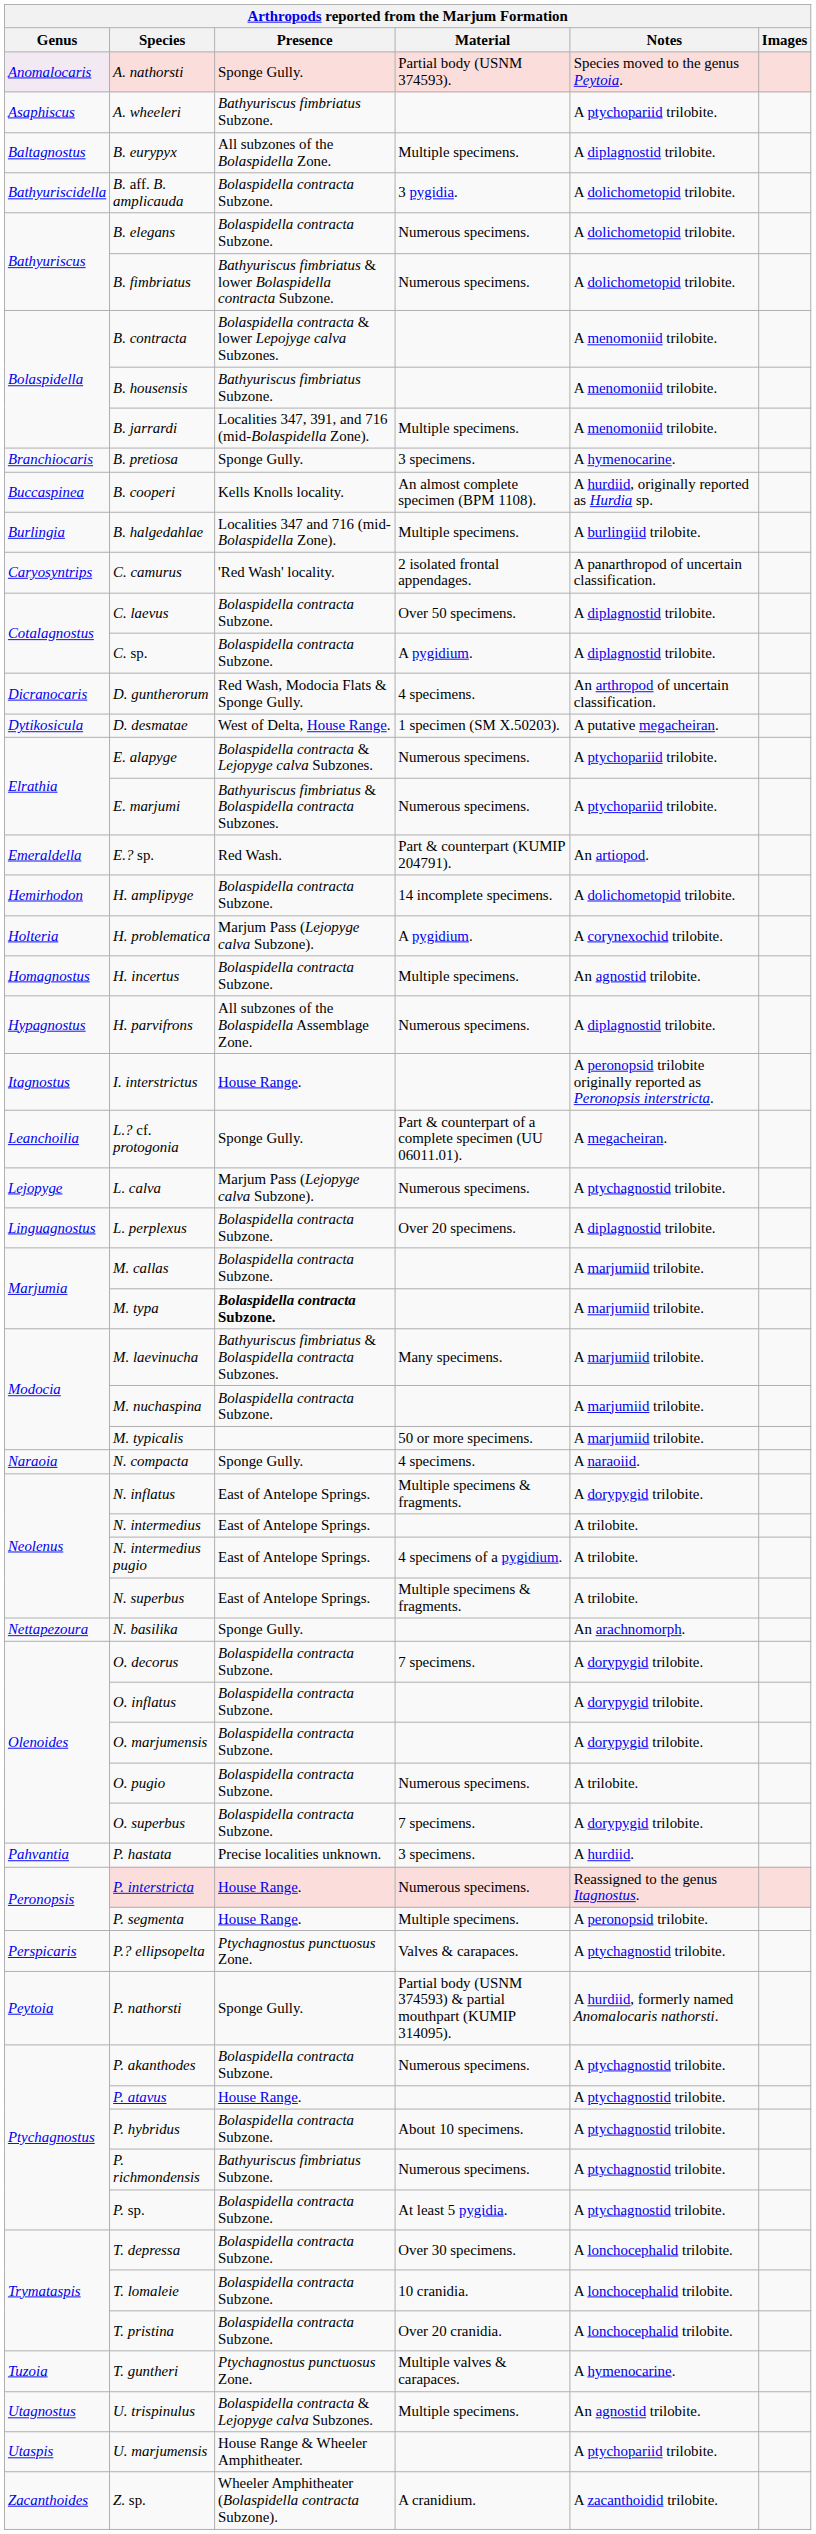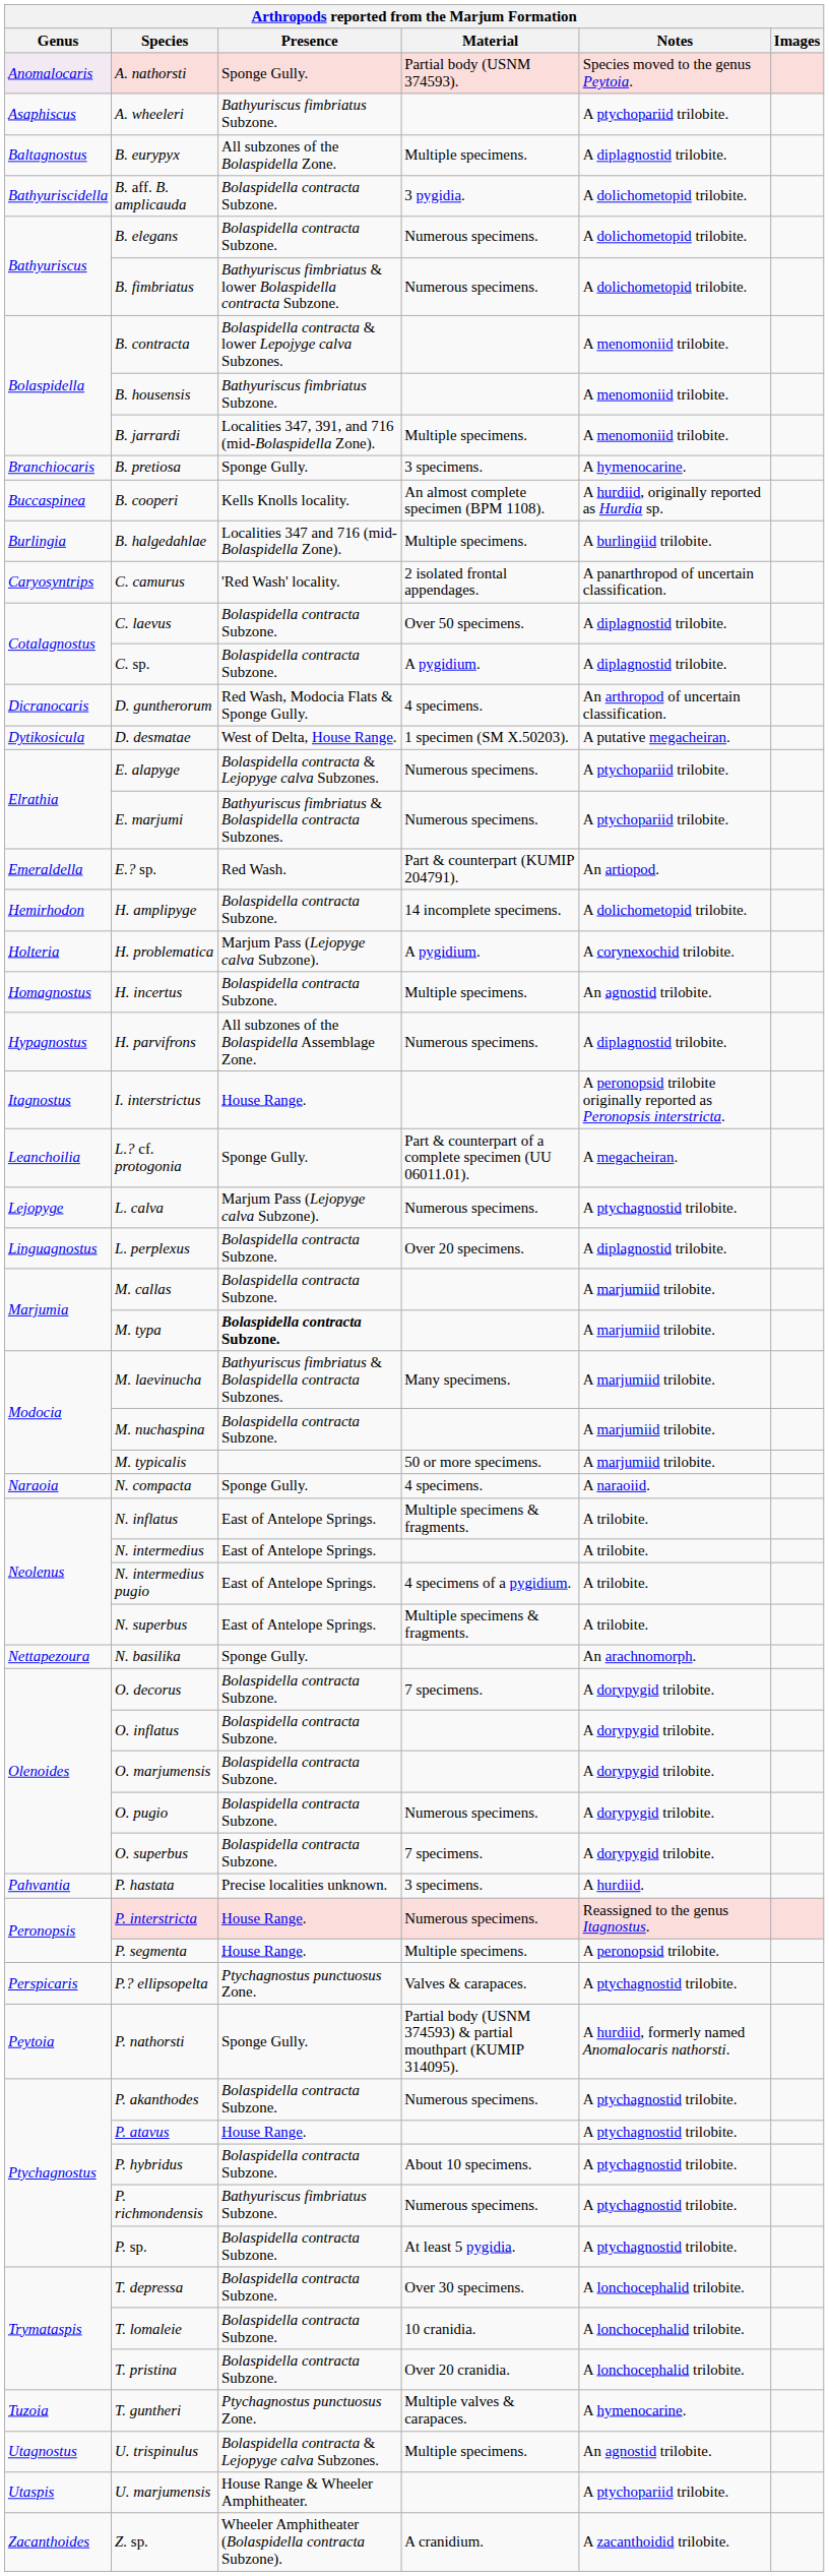 <table class="wikitable" align="center">
 <tr>
 <th colspan="6" align="center"><strong><a href='#'>Arthropods</a> reported from the Marjum Formation</strong></th>
 </tr>
 <tr>
 <th>Genus</th>
 <th>Species</th>
 <th>Presence</th>
 <th><strong>Material</strong></th>
 <th>Notes</th>
 <th>Images</th>
 </tr>
 <tr>
 <td style="background:#f3e9f3;"><em><a href='#'>Anomalocaris</a></em></td>
 <td style="background:#fbdddb;"><em>A. nathorsti</em></td>
 <td style="background:#fbdddb;">Sponge Gully.</td>
 <td style="background:#fbdddb;">Partial body (USNM 374593).</td>
 <td style="background:#fbdddb;">Species moved to the genus <em><a href='#'>Peytoia</a></em>.</td>
 <td style="background:#fbdddb;"></td>
 </tr>
 <tr>
 <td><em><a href='#'>Asaphiscus</a></em></td>
 <td><em>A. wheeleri</em></td>
 <td><em>Bathyuriscus fimbriatus</em> Subzone.</td>
 <td></td>
 <td>A <a href='#'>ptychopariid</a> trilobite.</td>
 <td></td>
 </tr>
 <tr>
 <td><em><a href='#'>Baltagnostus</a></em></td>
 <td><em>B. eurypyx</em></td>
 <td>All subzones of the <em>Bolaspidella</em> Zone.</td>
 <td>Multiple specimens.</td>
 <td>A <a href='#'>diplagnostid</a> trilobite.</td>
 <td></td>
 </tr>
 <tr>
 <td><em><a href='#'>Bathyuriscidella</a></em></td>
 <td><em>B.</em> aff. <em>B. amplicauda</em></td>
 <td><em>Bolaspidella contracta</em> Subzone.</td>
 <td>3 <a href='#'>pygidia</a>.</td>
 <td>A <a href='#'>dolichometopid</a> trilobite.</td>
 <td></td>
 </tr>
 <tr>
 <td rowspan="2"><em><a href='#'>Bathyuriscus</a></em></td>
 <td><em>B. elegans</em></td>
 <td><em>Bolaspidella contracta</em> Subzone.</td>
 <td>Numerous specimens.</td>
 <td>A <a href='#'>dolichometopid</a> trilobite.</td>
 <td></td>
 </tr>
 <tr>
 <td><em>B. fimbriatus</em></td>
 <td><em>Bathyuriscus fimbriatus</em> & lower <em>Bolaspidella contracta</em> Subzone.</td>
 <td>Numerous specimens.</td>
 <td>A <a href='#'>dolichometopid</a> trilobite.</td>
 <td></td>
 </tr>
 <tr>
 <td rowspan="3"><em><a href='#'>Bolaspidella</a></em></td>
 <td><em>B. contracta</em></td>
 <td><em>Bolaspidella contracta</em> & lower <em>Lepojyge calva</em> Subzones.</td>
 <td></td>
 <td>A <a href='#'>menomoniid</a> trilobite.</td>
 <td></td>
 </tr>
 <tr>
 <td><em>B. housensis</em></td>
 <td><em>Bathyuriscus fimbriatus</em> Subzone.</td>
 <td></td>
 <td>A <a href='#'>menomoniid</a> trilobite.</td>
 <td></td>
 </tr>
 <tr>
 <td><em>B. jarrardi</em></td>
 <td>Localities 347, 391, and 716 (mid<em>-Bolaspidella</em> Zone).</td>
 <td>Multiple specimens.</td>
 <td>A <a href='#'>menomoniid</a> trilobite.</td>
 <td></td>
 </tr>
 <tr>
 <td><em><a href='#'>Branchiocaris</a></em></td>
 <td><em>B. pretiosa</em></td>
 <td>Sponge Gully.</td>
 <td>3 specimens.</td>
 <td>A <a href='#'>hymenocarine</a>.</td>
 <td></td>
 </tr>
 <tr>
 <td><em><a href='#'>Buccaspinea</a></em></td>
 <td><em>B. cooperi</em></td>
 <td>Kells Knolls locality.</td>
 <td>An almost complete specimen (BPM 1108).</td>
 <td>A <a href='#'>hurdiid</a>, originally reported as <em><a href='#'>Hurdia</a></em> sp.</td>
 <td></td>
 </tr>
 <tr>
 <td><em><a href='#'>Burlingia</a></em></td>
 <td><em>B. halgedahlae</em></td>
 <td>Localities 347 and 716 (mid-<em>Bolaspidella</em> Zone).</td>
 <td>Multiple specimens.</td>
 <td>A <a href='#'>burlingiid</a> trilobite.</td>
 <td></td>
 </tr>
 <tr>
 <td><em><a href='#'>Caryosyntrips</a></em></td>
 <td><em>C. camurus</em></td>
 <td>'Red Wash' locality.</td>
 <td>2 isolated frontal appendages.</td>
 <td>A panarthropod of uncertain classification.</td>
 <td></td>
 </tr>
 <tr>
 <td rowspan="2"><em><a href='#'>Cotalagnostus</a></em></td>
 <td><em>C. laevus</em></td>
 <td><em>Bolaspidella contracta</em> Subzone.</td>
 <td>Over 50 specimens.</td>
 <td>A <a href='#'>diplagnostid</a> trilobite.</td>
 <td></td>
 </tr>
 <tr>
 <td><em>C.</em> sp.</td>
 <td><em>Bolaspidella contracta</em> Subzone.</td>
 <td>A <a href='#'>pygidium</a>.</td>
 <td>A <a href='#'>diplagnostid</a> trilobite.</td>
 <td></td>
 </tr>
 <tr>
 <td><em><a href='#'>Dicranocaris</a></em></td>
 <td><em>D. guntherorum</em></td>
 <td>Red Wash, Modocia Flats & Sponge Gully.</td>
 <td>4 specimens.</td>
 <td>An <a href='#'>arthropod</a> of uncertain classification.</td>
 <td></td>
 </tr>
 <tr>
 <td><em><a href='#'>Dytikosicula</a></em></td>
 <td><em>D. desmatae</em></td>
 <td>West of Delta, <a href='#'>House Range</a>.</td>
 <td>1 specimen (SM X.50203).</td>
 <td>A putative <a href='#'>megacheiran</a>.</td>
 <td></td>
 </tr>
 <tr>
 <td rowspan="2"><em><a href='#'>Elrathia</a></em></td>
 <td><em>E. alapyge</em></td>
 <td><em>Bolaspidella contracta</em> & <em>Lejopyge calva</em> Subzones.</td>
 <td>Numerous specimens.</td>
 <td>A <a href='#'>ptychopariid</a> trilobite.</td>
 <td></td>
 </tr>
 <tr>
 <td><em>E. marjumi</em></td>
 <td><em>Bathyuriscus fimbriatus</em> & <em>Bolaspidella contracta</em> Subzones.</td>
 <td>Numerous specimens.</td>
 <td>A <a href='#'>ptychopariid</a> trilobite.</td>
 <td></td>
 </tr>
 <tr>
 <td><em><a href='#'>Emeraldella</a></em></td>
 <td><em>E.?</em> sp.</td>
 <td>Red Wash.</td>
 <td>Part & counterpart (KUMIP 204791).</td>
 <td>An <a href='#'>artiopod</a>.</td>
 <td></td>
 </tr>
 <tr>
 <td><em><a href='#'>Hemirhodon</a></em></td>
 <td><em>H. amplipyge</em></td>
 <td><em>Bolaspidella contracta</em> Subzone.</td>
 <td>14 incomplete specimens.</td>
 <td>A <a href='#'>dolichometopid</a> trilobite.</td>
 <td></td>
 </tr>
 <tr>
 <td><em><a href='#'>Holteria</a></em></td>
 <td><em>H. problematica</em></td>
 <td>Marjum Pass (<em>Lejopyge calva</em> Subzone).</td>
 <td>A <a href='#'>pygidium</a>.</td>
 <td>A <a href='#'>corynexochid</a> trilobite.</td>
 <td></td>
 </tr>
 <tr>
 <td><em><a href='#'>Homagnostus</a></em></td>
 <td><em>H. incertus</em></td>
 <td><em>Bolaspidella contracta</em> Subzone.</td>
 <td>Multiple specimens.</td>
 <td>An <a href='#'>agnostid</a> trilobite.</td>
 <td></td>
 </tr>
 <tr>
 <td><em><a href='#'>Hypagnostus</a></em></td>
 <td><em>H. parvifrons</em></td>
 <td>All subzones of the <em>Bolaspidella</em> Assemblage Zone.</td>
 <td>Numerous specimens.</td>
 <td>A <a href='#'>diplagnostid</a> trilobite.</td>
 <td></td>
 </tr>
 <tr>
 <td><em><a href='#'>Itagnostus</a></em></td>
 <td><em>I. interstrictus</em></td>
 <td><a href='#'>House Range</a>.</td>
 <td></td>
 <td>A <a href='#'>peronopsid</a> trilobite originally reported as <em><a href='#'>Peronopsis interstricta</a></em>.</td>
 <td></td>
 </tr>
 <tr>
 <td><em><a href='#'>Leanchoilia</a></em></td>
 <td><em>L.?</em> cf. <em>protogonia</em></td>
 <td>Sponge Gully.</td>
 <td>Part & counterpart of a complete specimen (UU 06011.01).</td>
 <td>A <a href='#'>megacheiran</a>.</td>
 <td></td>
 </tr>
 <tr>
 <td><em><a href='#'>Lejopyge</a></em></td>
 <td><em>L. calva</em></td>
 <td>Marjum Pass (<em>Lejopyge calva</em> Subzone).</td>
 <td>Numerous specimens.</td>
 <td>A <a href='#'>ptychagnostid</a> trilobite.</td>
 <td></td>
 </tr>
 <tr>
 <td><em><a href='#'>Linguagnostus</a></em></td>
 <td><em>L. perplexus</em></td>
 <td><em>Bolaspidella contracta</em> Subzone.</td>
 <td>Over 20 specimens.</td>
 <td>A <a href='#'>diplagnostid</a> trilobite.</td>
 <td></td>
 </tr>
 <tr>
 <td rowspan="2"><em><a href='#'>Marjumia</a></em></td>
 <td><em>M. callas</em></td>
 <td><em>Bolaspidella contracta</em> Subzone.</td>
 <td></td>
 <td>A <a href='#'>marjumiid</a> trilobite.</td>
 <td></td>
 </tr>
 <tr>
 <td><em>M. typa</em></td>
 <td><strong><em>Bolaspidella contracta</em> Subzone.</strong></td>
 <td></td>
 <td>A <a href='#'>marjumiid</a> trilobite.</td>
 <td></td>
 </tr>
 <tr>
 <td rowspan="3"><em><a href='#'>Modocia</a></em></td>
 <td><em>M. laevinucha</em></td>
 <td><em>Bathyuriscus fimbriatus</em> & <em>Bolaspidella contracta</em> Subzones.</td>
 <td>Many specimens.</td>
 <td>A <a href='#'>marjumiid</a> trilobite.</td>
 <td></td>
 </tr>
 <tr>
 <td><em>M. nuchaspina</em></td>
 <td><em>Bolaspidella contracta</em> Subzone.</td>
 <td></td>
 <td>A <a href='#'>marjumiid</a> trilobite.</td>
 <td></td>
 </tr>
 <tr>
 <td><em>M. typicalis</em></td>
 <td></td>
 <td>50 or more specimens.</td>
 <td>A <a href='#'>marjumiid</a> trilobite.</td>
 <td></td>
 </tr>
 <tr>
 <td><em><a href='#'>Naraoia</a></em></td>
 <td><em>N. compacta</em></td>
 <td>Sponge Gully.</td>
 <td>4 specimens.</td>
 <td>A <a href='#'>naraoiid</a>.</td>
 <td></td>
 </tr>
 <tr>
 <td rowspan="4"><em><a href='#'>Neolenus</a></em></td>
 <td><em>N. inflatus</em></td>
 <td>East of Antelope Springs.</td>
 <td>Multiple specimens & fragments.</td>
-<td>A <a href='#'>dorypygid</a> trilobite.</td>
+<td>A trilobite.</td>
 <td></td>
 </tr>
 <tr>
 <td><em>N. intermedius</em></td>
 <td>East of Antelope Springs.</td>
 <td></td>
 <td>A trilobite.</td>
 <td></td>
 </tr>
 <tr>
 <td><em>N. intermedius pugio</em></td>
 <td>East of Antelope Springs.</td>
 <td>4 specimens of a <a href='#'>pygidium</a>.</td>
 <td>A trilobite.</td>
 <td></td>
 </tr>
 <tr>
 <td><em>N. superbus</em></td>
 <td>East of Antelope Springs.</td>
 <td>Multiple specimens & fragments.</td>
 <td>A trilobite.</td>
 <td></td>
 </tr>
 <tr>
 <td><em><a href='#'>Nettapezoura</a></em></td>
 <td><em>N. basilika</em></td>
 <td>Sponge Gully.</td>
 <td></td>
 <td>An <a href='#'>arachnomorph</a>.</td>
 <td></td>
 </tr>
 <tr>
 <td rowspan="5"><em><a href='#'>Olenoides</a></em></td>
 <td><em>O. decorus</em></td>
 <td><em>Bolaspidella contracta</em> Subzone.</td>
 <td>7 specimens.</td>
 <td>A <a href='#'>dorypygid</a> trilobite.</td>
 <td></td>
 </tr>
 <tr>
 <td><em>O. inflatus</em></td>
 <td><em>Bolaspidella contracta</em> Subzone.</td>
 <td></td>
 <td>A <a href='#'>dorypygid</a> trilobite.</td>
 <td></td>
 </tr>
 <tr>
 <td><em>O. marjumensis</em></td>
 <td><em>Bolaspidella contracta</em> Subzone.</td>
 <td></td>
 <td>A <a href='#'>dorypygid</a> trilobite.</td>
 <td></td>
 </tr>
 <tr>
 <td><em>O. pugio</em></td>
 <td><em>Bolaspidella contracta</em> Subzone.</td>
 <td>Numerous specimens.</td>
-<td>A trilobite.</td>
+<td>A <a href='#'>dorypygid</a> trilobite.</td>
 <td></td>
 </tr>
 <tr>
 <td><em>O. superbus</em></td>
 <td><em>Bolaspidella contracta</em> Subzone.</td>
 <td>7 specimens.</td>
 <td>A <a href='#'>dorypygid</a> trilobite.</td>
 <td></td>
 </tr>
 <tr>
 <td><em><a href='#'>Pahvantia</a></em></td>
 <td><em>P. hastata</em></td>
 <td>Precise localities unknown.</td>
 <td>3 specimens.</td>
 <td>A <a href='#'>hurdiid</a>.</td>
 <td></td>
 </tr>
 <tr>
 <td rowspan="2"><em><a href='#'>Peronopsis</a></em></td>
 <td style="background:#fbdddb;"><em><a href='#'>P. interstricta</a></em></td>
 <td style="background:#fbdddb;"><a href='#'>House Range</a>.</td>
 <td style="background:#fbdddb;">Numerous specimens.</td>
 <td style="background:#fbdddb;">Reassigned to the genus <em><a href='#'>Itagnostus</a></em>.</td>
 <td style="background:#fbdddb;"></td>
 </tr>
 <tr>
 <td><em>P. segmenta</em></td>
 <td><a href='#'>House Range</a>.</td>
 <td>Multiple specimens.</td>
 <td>A <a href='#'>peronopsid</a> trilobite.</td>
 <td></td>
 </tr>
 <tr>
 <td><em><a href='#'>Perspicaris</a></em></td>
 <td><em>P.? ellipsopelta</em></td>
 <td><em>Ptychagnostus punctuosus</em> Zone.</td>
 <td>Valves & carapaces.</td>
 <td>A <a href='#'>ptychagnostid</a> trilobite.</td>
 <td></td>
 </tr>
 <tr>
 <td><em><a href='#'>Peytoia</a></em></td>
 <td><em>P. nathorsti</em></td>
 <td>Sponge Gully.</td>
 <td>Partial body (USNM 374593) & partial mouthpart (KUMIP 314095).</td>
 <td>A <a href='#'>hurdiid</a>, formerly named <em>Anomalocaris nathorsti</em>.</td>
 <td></td>
 </tr>
 <tr>
 <td rowspan="5"><em><a href='#'>Ptychagnostus</a></em></td>
 <td><em>P. akanthodes</em></td>
 <td><em>Bolaspidella contracta</em> Subzone.</td>
 <td>Numerous specimens.</td>
 <td>A <a href='#'>ptychagnostid</a> trilobite.</td>
 <td></td>
 </tr>
 <tr>
 <td><em><a href='#'>P. atavus</a></em></td>
 <td><a href='#'>House Range</a>.</td>
 <td></td>
 <td>A <a href='#'>ptychagnostid</a> trilobite.</td>
 <td></td>
 </tr>
 <tr>
 <td><em>P. hybridus</em></td>
 <td><em>Bolaspidella contracta</em> Subzone.</td>
 <td>About 10 specimens.</td>
 <td>A <a href='#'>ptychagnostid</a> trilobite.</td>
 <td></td>
 </tr>
 <tr>
 <td><em>P. richmondensis</em></td>
 <td><em>Bathyuriscus fimbriatus</em> Subzone.</td>
 <td>Numerous specimens.</td>
 <td>A <a href='#'>ptychagnostid</a> trilobite.</td>
 <td></td>
 </tr>
 <tr>
 <td><em>P.</em> sp.</td>
 <td><em>Bolaspidella contracta</em> Subzone.</td>
 <td>At least 5 <a href='#'>pygidia</a>.</td>
 <td>A <a href='#'>ptychagnostid</a> trilobite.</td>
 <td></td>
 </tr>
 <tr>
 <td rowspan="3"><em><a href='#'>Trymataspis</a></em></td>
 <td><em>T. depressa</em></td>
 <td><em>Bolaspidella contracta</em> Subzone.</td>
 <td>Over 30 specimens.</td>
 <td>A <a href='#'>lonchocephalid</a> trilobite.</td>
 <td></td>
 </tr>
 <tr>
 <td><em>T. lomaleie</em></td>
 <td><em>Bolaspidella contracta</em> Subzone.</td>
 <td>10 cranidia.</td>
 <td>A <a href='#'>lonchocephalid</a> trilobite.</td>
 <td></td>
 </tr>
 <tr>
 <td><em>T. pristina</em></td>
 <td><em>Bolaspidella contracta</em> Subzone.</td>
 <td>Over 20 cranidia.</td>
 <td>A <a href='#'>lonchocephalid</a> trilobite.</td>
 <td></td>
 </tr>
 <tr>
 <td><em><a href='#'>Tuzoia</a></em></td>
 <td><em>T. guntheri</em></td>
 <td><em>Ptychagnostus punctuosus</em> Zone.</td>
 <td>Multiple valves & carapaces.</td>
 <td>A <a href='#'>hymenocarine</a>.</td>
 <td></td>
 </tr>
 <tr>
 <td><em><a href='#'>Utagnostus</a></em></td>
 <td><em>U. trispinulus</em></td>
 <td><em>Bolaspidella</em> <em>contracta</em> & <em>Lejopyge calva</em> Subzones.</td>
 <td>Multiple specimens.</td>
 <td>An <a href='#'>agnostid</a> trilobite.</td>
 <td></td>
 </tr>
 <tr>
 <td><em><a href='#'>Utaspis</a></em></td>
 <td><em>U. marjumensis</em></td>
 <td>House Range & Wheeler Amphitheater.</td>
 <td></td>
 <td>A <a href='#'>ptychopariid</a> trilobite.</td>
 <td></td>
 </tr>
 <tr>
 <td><em><a href='#'>Zacanthoides</a></em></td>
 <td><em>Z.</em> sp.</td>
 <td>Wheeler Amphitheater (<em>Bolaspidella contracta</em> Subzone).</td>
 <td>A cranidium.</td>
 <td>A <a href='#'>zacanthoidid</a> trilobite.</td>
 <td></td>
 </tr>
 </table>
